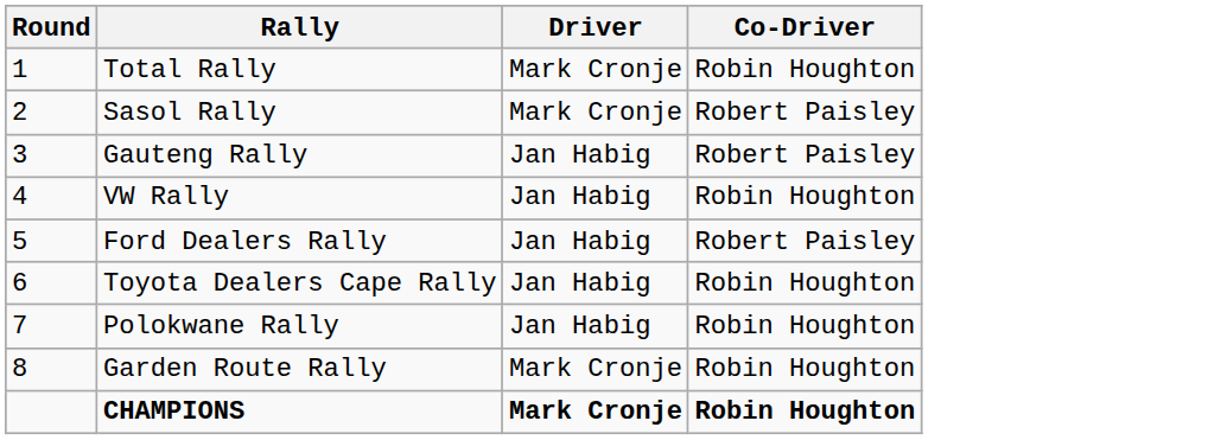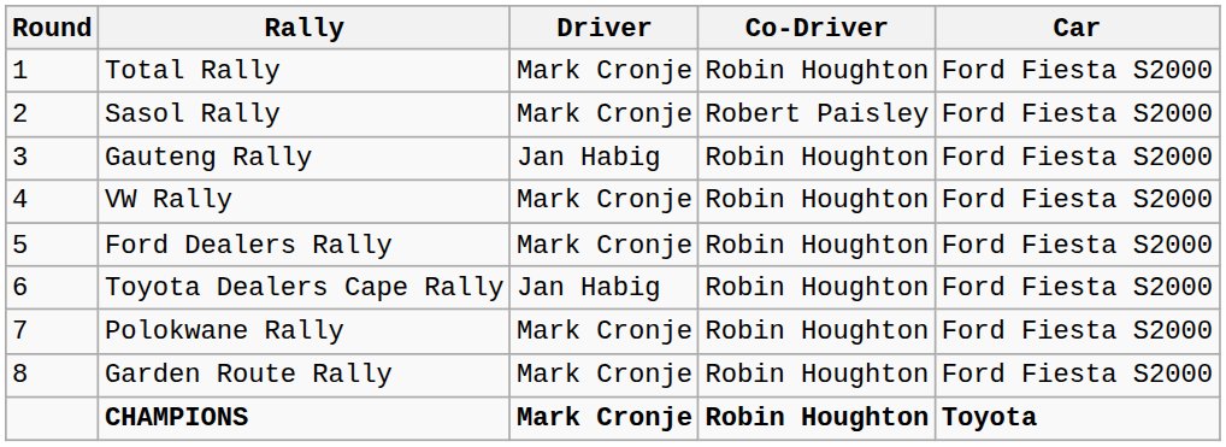 <table class="wikitable">
 <tr>
 <th>Round</th>
 <th>Rally</th>
 <th>Driver</th>
 <th>Co-Driver</th>
+<th>Car</th>
 </tr>
 <tr>
 <td>1</td>
 <td>Total Rally</td>
 <td>Mark Cronje</td>
 <td>Robin Houghton</td>
+<td>Ford Fiesta S2000</td>
 </tr>
 <tr>
 <td>2</td>
 <td>Sasol Rally</td>
 <td>Mark Cronje</td>
 <td>Robert Paisley</td>
+<td>Ford Fiesta S2000</td>
 </tr>
 <tr>
 <td>3</td>
 <td>Gauteng Rally</td>
 <td>Jan Habig</td>
-<td>Robert Paisley</td>
+<td>Robin Houghton</td>
+<td>Ford Fiesta S2000</td>
 </tr>
 <tr>
 <td>4</td>
 <td>VW Rally</td>
-<td>Jan Habig</td>
+<td>Mark Cronje</td>
 <td>Robin Houghton</td>
+<td>Ford Fiesta S2000</td>
 </tr>
 <tr>
 <td>5</td>
 <td>Ford Dealers Rally</td>
-<td>Jan Habig</td>
-<td>Robert Paisley</td>
+<td>Mark Cronje</td>
+<td>Robin Houghton</td>
+<td>Ford Fiesta S2000</td>
 </tr>
 <tr>
 <td>6</td>
 <td>Toyota Dealers Cape Rally</td>
 <td>Jan Habig</td>
 <td>Robin Houghton</td>
+<td>Ford Fiesta S2000</td>
 </tr>
 <tr>
 <td>7</td>
 <td>Polokwane Rally</td>
-<td>Jan Habig</td>
+<td>Mark Cronje</td>
 <td>Robin Houghton</td>
+<td>Ford Fiesta S2000</td>
 </tr>
 <tr>
 <td>8</td>
 <td>Garden Route Rally</td>
 <td>Mark Cronje</td>
 <td>Robin Houghton</td>
+<td>Ford Fiesta S2000</td>
 </tr>
 <tr>
 <td></td>
 <td><strong>CHAMPIONS</strong></td>
 <td><strong>Mark Cronje</strong></td>
 <td><strong>Robin Houghton</strong></td>
+<td><strong>Toyota</strong></td>
 </tr>
 </table>
